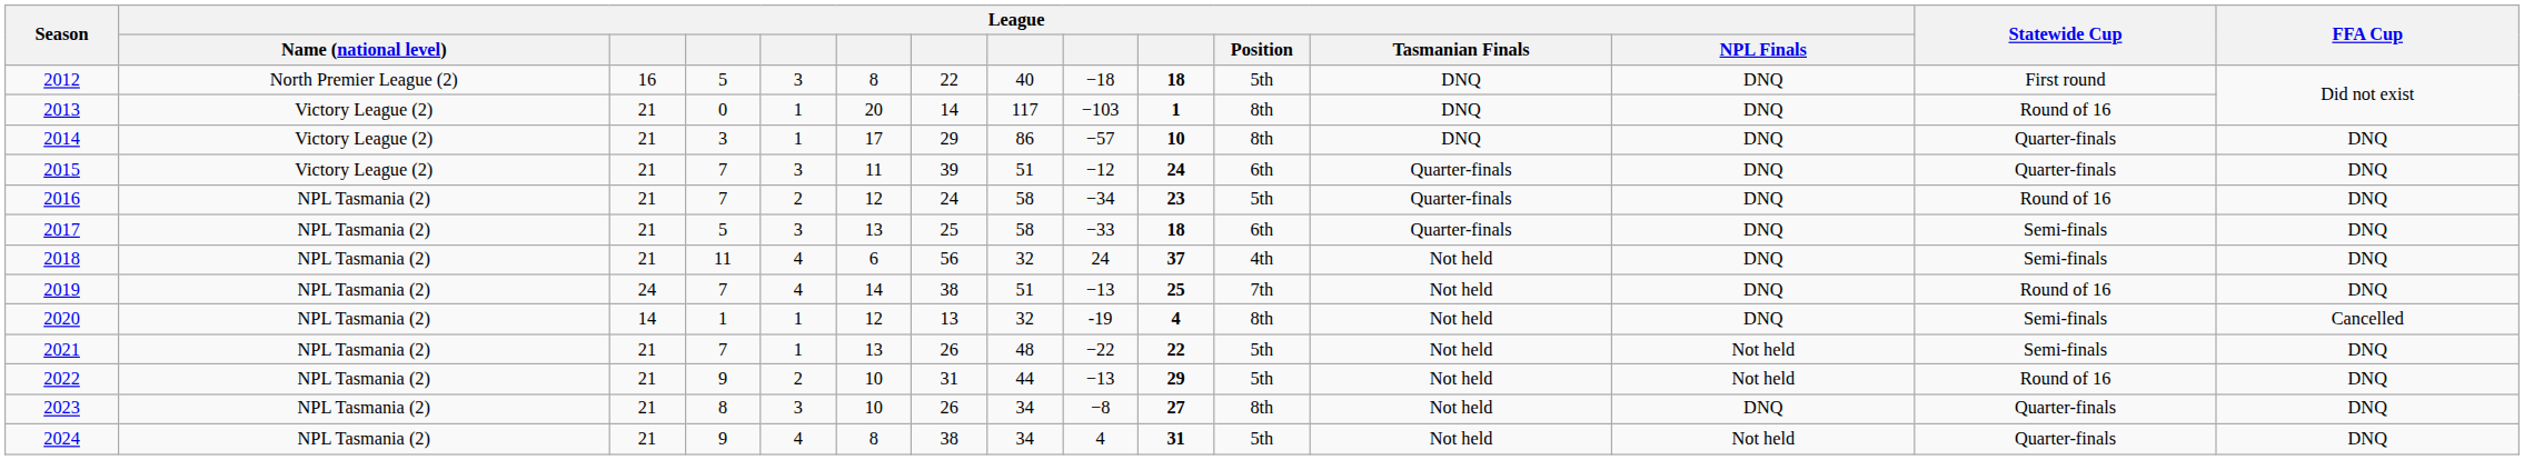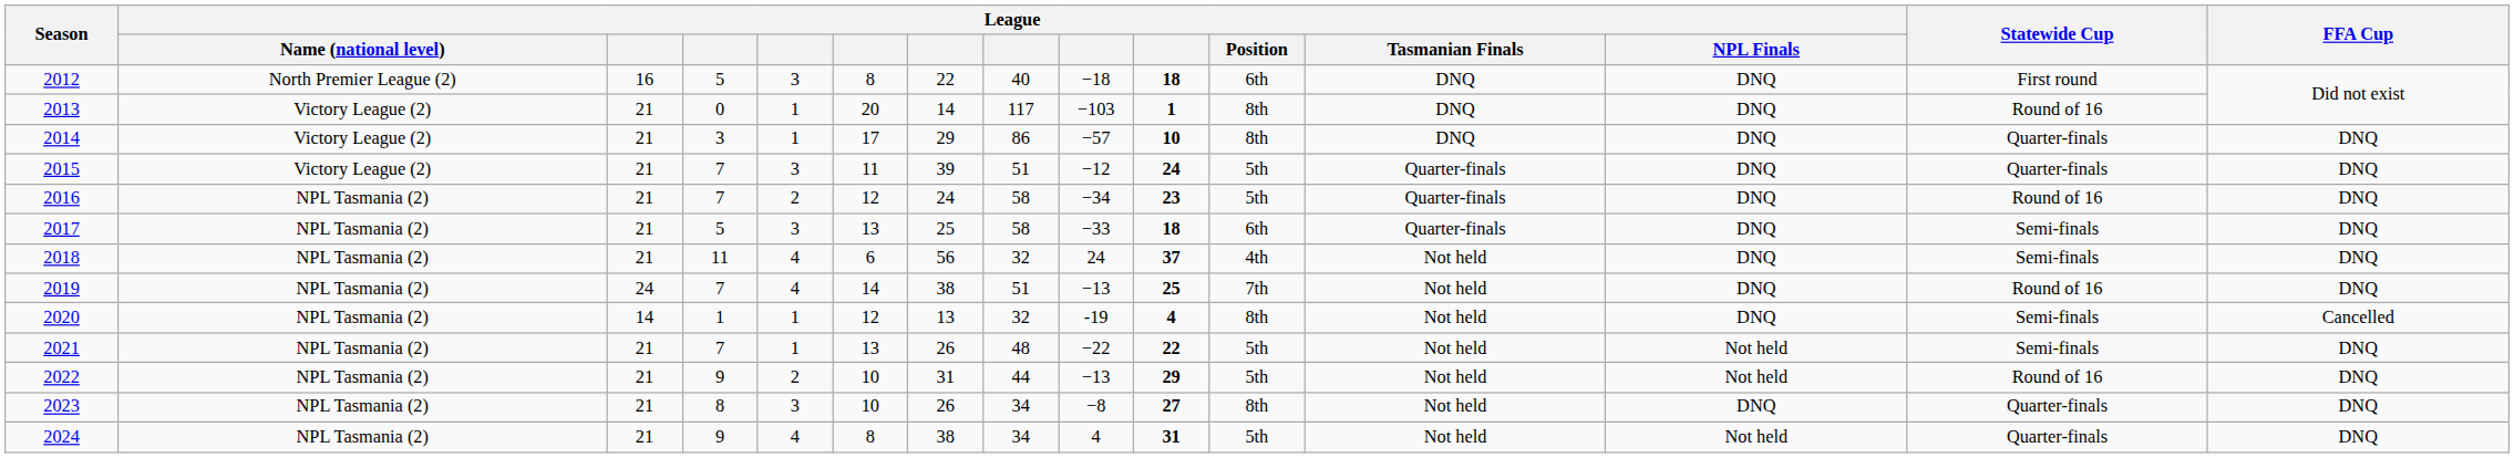 <table class="wikitable" style="text-align:center; font-size:85%;width:95%; text-align:center">
 <tr>
 <th rowspan=2 width=3%>Season</th>
 <th rowspan=1 colspan=12 width=28%>League</th>
 <th rowspan=2 width=8%><a href='#'>Statewide Cup</a></th>
 <th rowspan=2 width=8%><a href='#'>FFA Cup</a></th>
 </tr>
 <tr>
 <th width=13%>Name (<a href='#'>national level</a>)</th>
 <th width=2%></th>
 <th width=2%></th>
 <th width=2%></th>
 <th width=2%></th>
 <th width=2%></th>
 <th width=2%></th>
 <th width=2%></th>
 <th width=2%></th>
 <th width=2%>Position</th>
 <th width=8%>Tasmanian Finals</th>
 <th width=8%><a href='#'>NPL Finals</a></th>
 </tr>
 <tr>
 <td><a href='#'>2012</a></td>
 <td>North Premier League (2)</td>
 <td>16</td>
 <td>5</td>
 <td>3</td>
 <td>8</td>
 <td>22</td>
 <td>40</td>
 <td>−18</td>
 <td><strong>18</strong></td>
-<td>5th</td>
+<td>6th</td>
 <td>DNQ</td>
 <td>DNQ</td>
 <td>First round</td>
 <td rowspan=2>Did not exist</td>
 </tr>
 <tr>
 <td><a href='#'>2013</a></td>
 <td>Victory League (2)</td>
 <td>21</td>
 <td>0</td>
 <td>1</td>
 <td>20</td>
 <td>14</td>
 <td>117</td>
 <td>−103</td>
 <td><strong>1</strong></td>
 <td>8th</td>
 <td>DNQ</td>
 <td>DNQ</td>
 <td>Round of 16</td>
 </tr>
 <tr>
 <td><a href='#'>2014</a></td>
 <td>Victory League (2)</td>
 <td>21</td>
 <td>3</td>
 <td>1</td>
 <td>17</td>
 <td>29</td>
 <td>86</td>
 <td>−57</td>
 <td><strong>10</strong></td>
 <td>8th</td>
 <td>DNQ</td>
 <td>DNQ</td>
 <td>Quarter-finals</td>
 <td>DNQ</td>
 </tr>
 <tr>
 <td><a href='#'>2015</a></td>
 <td>Victory League (2)</td>
 <td>21</td>
 <td>7</td>
 <td>3</td>
 <td>11</td>
 <td>39</td>
 <td>51</td>
 <td>−12</td>
 <td><strong>24</strong></td>
-<td>6th</td>
+<td>5th</td>
 <td>Quarter-finals</td>
 <td>DNQ</td>
 <td>Quarter-finals</td>
 <td>DNQ</td>
 </tr>
 <tr>
 <td><a href='#'>2016</a></td>
 <td>NPL Tasmania (2)</td>
 <td>21</td>
 <td>7</td>
 <td>2</td>
 <td>12</td>
 <td>24</td>
 <td>58</td>
 <td>−34</td>
 <td><strong>23</strong></td>
 <td>5th</td>
 <td>Quarter-finals</td>
 <td>DNQ</td>
 <td>Round of 16</td>
 <td>DNQ</td>
 </tr>
 <tr>
 <td><a href='#'>2017</a></td>
 <td>NPL Tasmania (2)</td>
 <td>21</td>
 <td>5</td>
 <td>3</td>
 <td>13</td>
 <td>25</td>
 <td>58</td>
 <td>−33</td>
 <td><strong>18</strong></td>
 <td>6th</td>
 <td>Quarter-finals</td>
 <td>DNQ</td>
 <td>Semi-finals</td>
 <td>DNQ</td>
 </tr>
 <tr>
 <td><a href='#'>2018</a></td>
 <td>NPL Tasmania (2)</td>
 <td>21</td>
 <td>11</td>
 <td>4</td>
 <td>6</td>
 <td>56</td>
 <td>32</td>
 <td>24</td>
 <td><strong>37</strong></td>
 <td>4th</td>
 <td>Not held</td>
 <td>DNQ</td>
 <td>Semi-finals</td>
 <td>DNQ</td>
 </tr>
 <tr>
 <td><a href='#'>2019</a></td>
 <td>NPL Tasmania (2)</td>
 <td>24</td>
 <td>7</td>
 <td>4</td>
 <td>14</td>
 <td>38</td>
 <td>51</td>
 <td>−13</td>
 <td><strong>25</strong></td>
 <td>7th</td>
 <td>Not held</td>
 <td>DNQ</td>
 <td>Round of 16</td>
 <td>DNQ</td>
 </tr>
 <tr>
 <td><a href='#'>2020</a></td>
 <td>NPL Tasmania (2)</td>
 <td>14</td>
 <td>1</td>
 <td>1</td>
 <td>12</td>
 <td>13</td>
 <td>32</td>
 <td>-19</td>
 <td><strong>4</strong></td>
 <td>8th</td>
 <td>Not held</td>
 <td>DNQ</td>
 <td>Semi-finals</td>
 <td>Cancelled</td>
 </tr>
 <tr>
 <td><a href='#'>2021</a></td>
 <td>NPL Tasmania (2)</td>
 <td>21</td>
 <td>7</td>
 <td>1</td>
 <td>13</td>
 <td>26</td>
 <td>48</td>
 <td>−22</td>
 <td><strong>22</strong></td>
 <td>5th</td>
 <td>Not held</td>
 <td>Not held</td>
 <td>Semi-finals</td>
 <td>DNQ</td>
 </tr>
 <tr>
 <td><a href='#'>2022</a></td>
 <td>NPL Tasmania (2)</td>
 <td>21</td>
 <td>9</td>
 <td>2</td>
 <td>10</td>
 <td>31</td>
 <td>44</td>
 <td>−13</td>
 <td><strong>29</strong></td>
 <td>5th</td>
 <td>Not held</td>
 <td>Not held</td>
 <td>Round of 16</td>
 <td>DNQ</td>
 </tr>
 <tr>
 <td><a href='#'>2023</a></td>
 <td>NPL Tasmania (2)</td>
 <td>21</td>
 <td>8</td>
 <td>3</td>
 <td>10</td>
 <td>26</td>
 <td>34</td>
 <td>−8</td>
 <td><strong>27</strong></td>
 <td>8th</td>
 <td>Not held</td>
 <td>DNQ</td>
 <td>Quarter-finals</td>
 <td>DNQ</td>
 </tr>
 <tr>
 <td><a href='#'>2024</a></td>
 <td>NPL Tasmania (2)</td>
 <td>21</td>
 <td>9</td>
 <td>4</td>
 <td>8</td>
 <td>38</td>
 <td>34</td>
 <td>4</td>
 <td><strong>31</strong></td>
 <td>5th</td>
 <td>Not held</td>
 <td>Not held</td>
 <td>Quarter-finals</td>
 <td>DNQ</td>
 </tr>
 </table>
